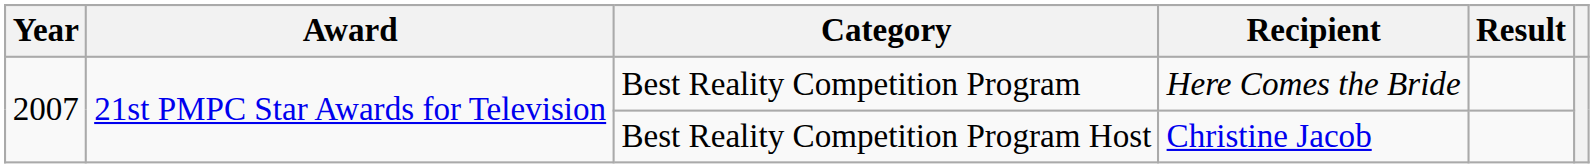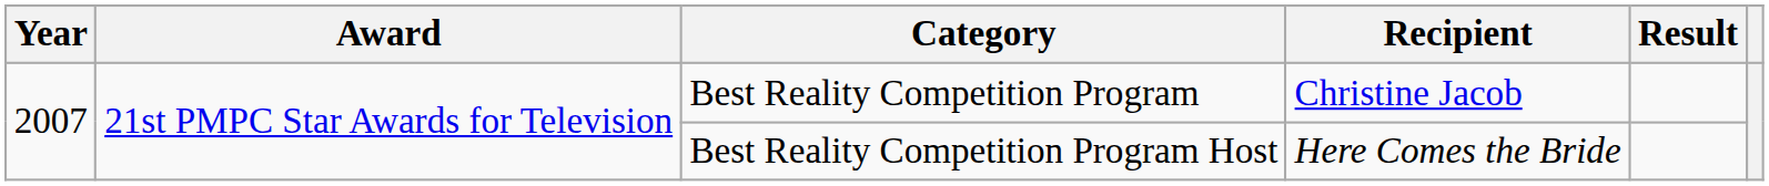 <table class="wikitable">
 <tr>
 <th>Year</th>
 <th>Award</th>
 <th>Category</th>
 <th>Recipient</th>
 <th>Result</th>
 <th></th>
 </tr>
 <tr>
 <td rowspan=2>2007</td>
 <td rowspan=2><a href='#'>21st PMPC Star Awards for Television</a></td>
 <td>Best Reality Competition Program</td>
-<td><em>Here Comes the Bride</em></td>
+<td><a href='#'>Christine Jacob</a></td>
 <td></td>
 <th rowspan=2></th>
 </tr>
 <tr>
 <td>Best Reality Competition Program Host</td>
-<td><a href='#'>Christine Jacob</a></td>
+<td><em>Here Comes the Bride</em></td>
 <td></td>
 </tr>
 </table>
